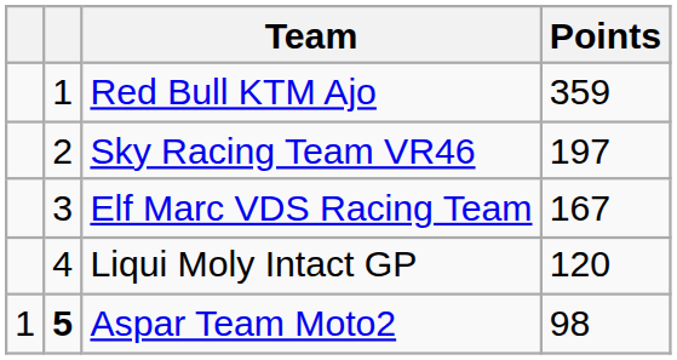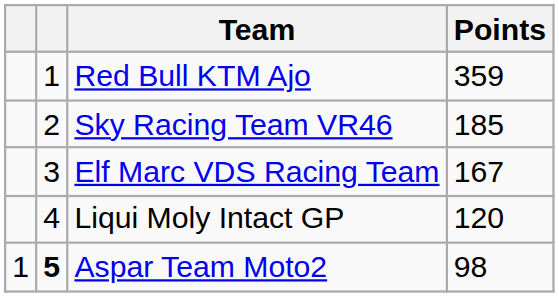 <table class="wikitable" style="font-size: 85%;">
 <tr>
 <th></th>
 <th></th>
 <th>Team</th>
 <th>Points</th>
 </tr>
 <tr>
 <td></td>
 <td align=center>1</td>
 <td> <a href='#'>Red Bull KTM Ajo</a></td>
 <td align=left>359</td>
 </tr>
 <tr>
 <td></td>
 <td align=center>2</td>
 <td> <a href='#'>Sky Racing Team VR46</a></td>
-<td align=left>197</td>
+<td align=left>185</td>
 </tr>
 <tr>
 <td></td>
 <td align=center>3</td>
 <td> <a href='#'>Elf Marc VDS Racing Team</a></td>
 <td align=left>167</td>
 </tr>
 <tr>
 <td></td>
 <td align=center>4</td>
 <td> Liqui Moly Intact GP</td>
 <td align=left>120</td>
 </tr>
 <tr>
 <td> 1</td>
 <td align=center><strong>5</strong></td>
 <td> <a href='#'>Aspar Team Moto2</a></td>
 <td align=left>98</td>
 </tr>
 </table>
